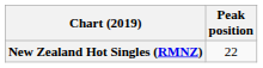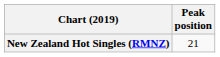 <table class="wikitable plainrowheaders" style="text-align:center">
 <tr>
 <th scope="col">Chart (2019)</th>
 <th scope="col">Peak<br>position</th>
 </tr>
 <tr>
 <th scope="row">New Zealand Hot Singles (<a href='#'>RMNZ</a>)</th>
-<td>22</td>
+<td>21</td>
 </tr>
 </table>
